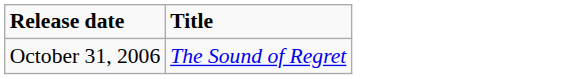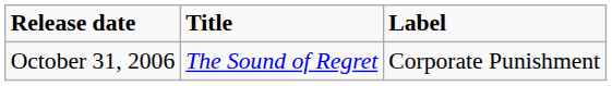 <table class="wikitable">
 <tr>
 <td><strong>Release date</strong></td>
 <td><strong>Title</strong></td>
+<td><strong>Label</strong></td>
 </tr>
 <tr>
 <td>October 31, 2006</td>
 <td><em><a href='#'>The Sound of Regret</a></em></td>
+<td>Corporate Punishment</td>
 </tr>
 </table>
